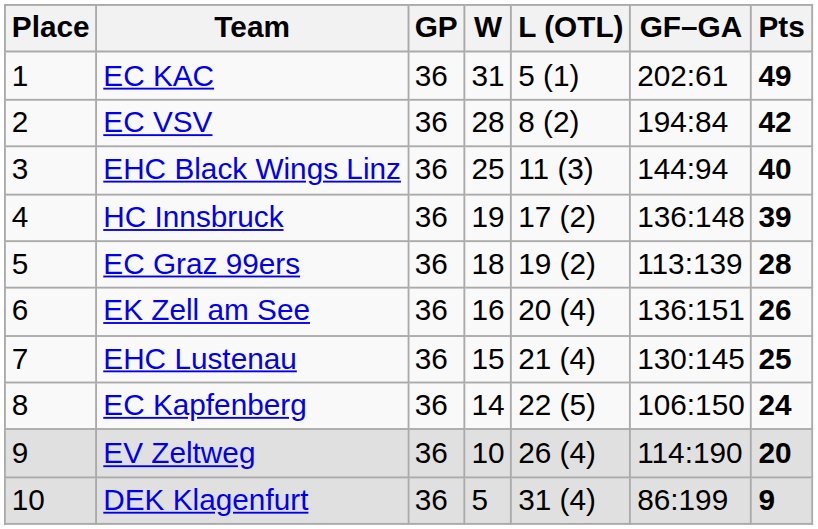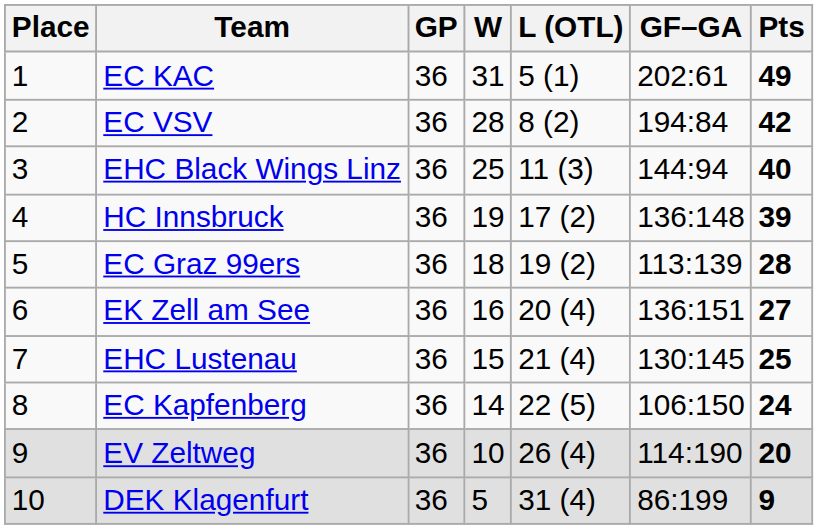 <table class="wikitable">
 <tr style="background-color:#c0c0c0;">
 <th>Place</th>
 <th>Team</th>
 <th>GP</th>
 <th>W</th>
 <th>L (OTL)</th>
 <th>GF–GA</th>
 <th>Pts</th>
 </tr>
 <tr>
 <td>1</td>
 <td><a href='#'>EC KAC</a></td>
 <td>36</td>
 <td>31</td>
 <td>5 (1)</td>
 <td>202:61</td>
 <td><strong>49</strong></td>
 </tr>
 <tr>
 <td>2</td>
 <td><a href='#'>EC VSV</a></td>
 <td>36</td>
 <td>28</td>
 <td>8 (2)</td>
 <td>194:84</td>
 <td><strong>42</strong></td>
 </tr>
 <tr>
 <td>3</td>
 <td><a href='#'>EHC Black Wings Linz</a></td>
 <td>36</td>
 <td>25</td>
 <td>11 (3)</td>
 <td>144:94</td>
 <td><strong>40</strong></td>
 </tr>
 <tr>
 <td>4</td>
 <td><a href='#'>HC Innsbruck</a></td>
 <td>36</td>
 <td>19</td>
 <td>17 (2)</td>
 <td>136:148</td>
 <td><strong>39</strong></td>
 </tr>
 <tr>
 <td>5</td>
 <td><a href='#'>EC Graz 99ers</a></td>
 <td>36</td>
 <td>18</td>
 <td>19 (2)</td>
 <td>113:139</td>
 <td><strong>28</strong></td>
 </tr>
 <tr>
 <td>6</td>
 <td><a href='#'>EK Zell am See</a></td>
 <td>36</td>
 <td>16</td>
 <td>20 (4)</td>
 <td>136:151</td>
-<td><strong>26</strong></td>
+<td><strong>27</strong></td>
 </tr>
 <tr>
 <td>7</td>
 <td><a href='#'>EHC Lustenau</a></td>
 <td>36</td>
 <td>15</td>
 <td>21 (4)</td>
 <td>130:145</td>
 <td><strong>25</strong></td>
 </tr>
 <tr>
 <td>8</td>
 <td><a href='#'>EC Kapfenberg</a></td>
 <td>36</td>
 <td>14</td>
 <td>22 (5)</td>
 <td>106:150</td>
 <td><strong>24</strong></td>
 </tr>
 <tr bgcolor="#e0e0e0">
 <td>9</td>
 <td><a href='#'>EV Zeltweg</a></td>
 <td>36</td>
 <td>10</td>
 <td>26 (4)</td>
 <td>114:190</td>
 <td><strong>20</strong></td>
 </tr>
 <tr bgcolor="#e0e0e0">
 <td>10</td>
 <td><a href='#'>DEK Klagenfurt</a></td>
 <td>36</td>
 <td>5</td>
 <td>31 (4)</td>
 <td>86:199</td>
 <td><strong>9</strong></td>
 </tr>
 </table>
